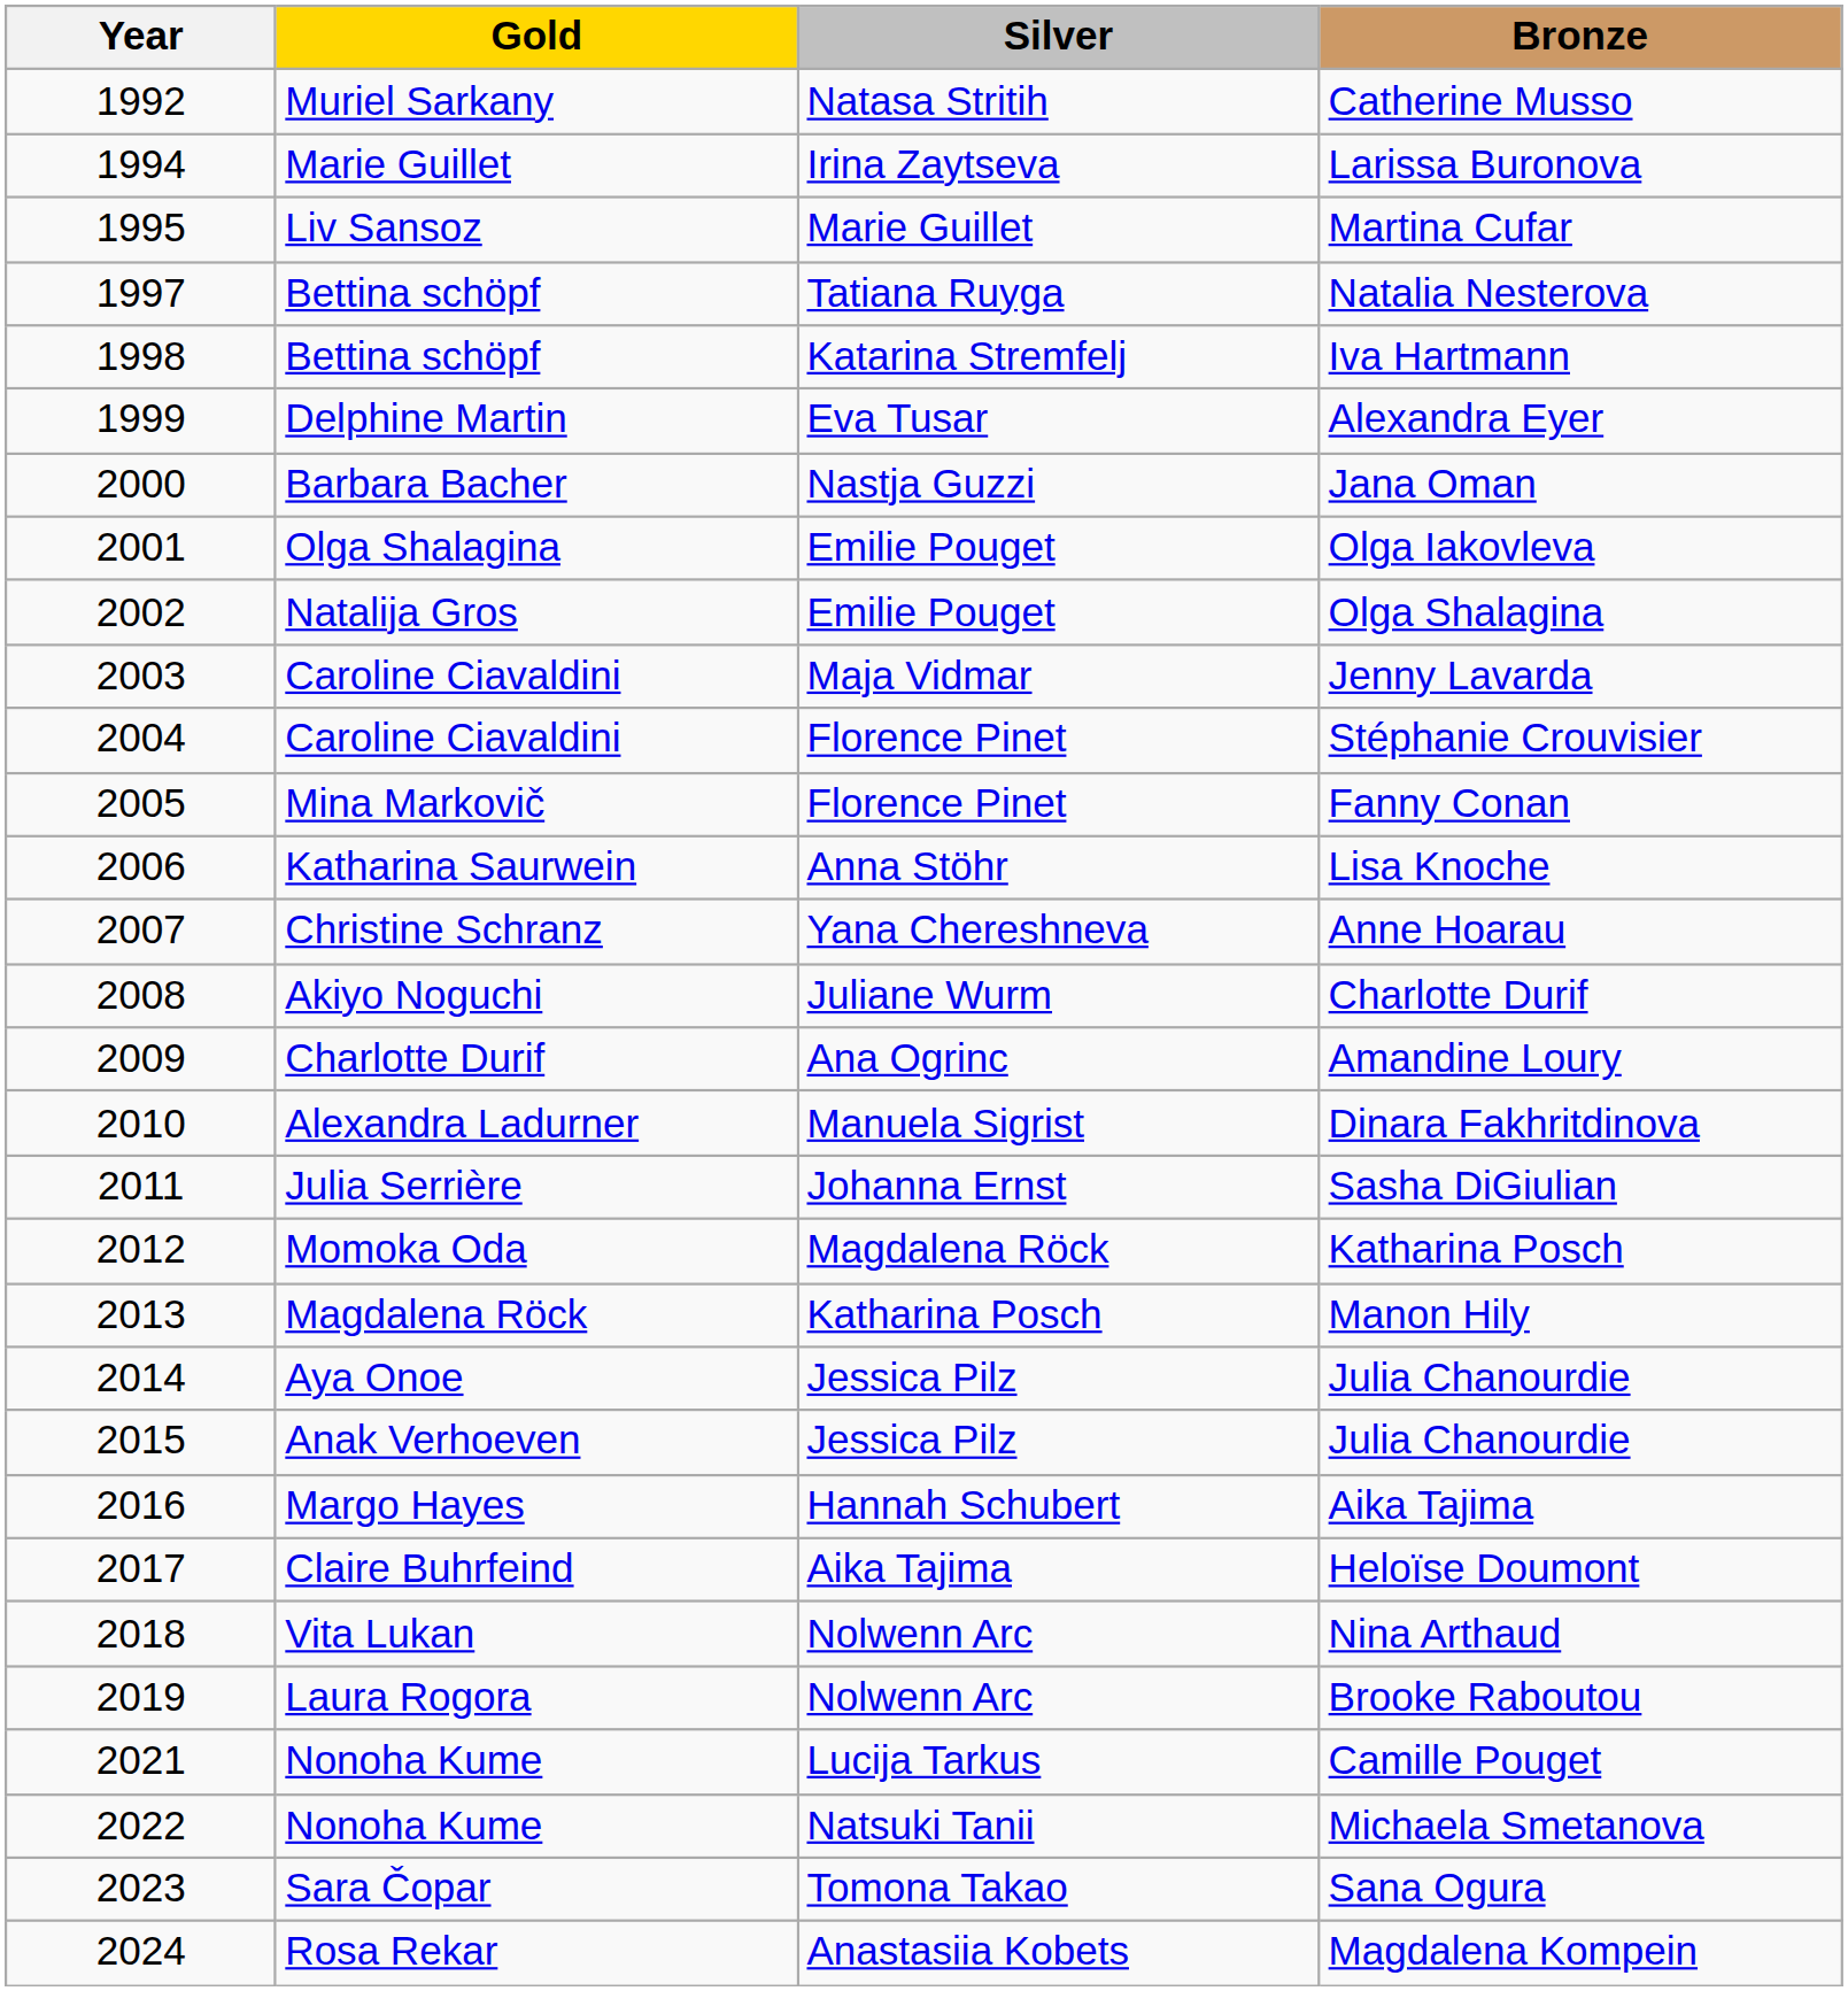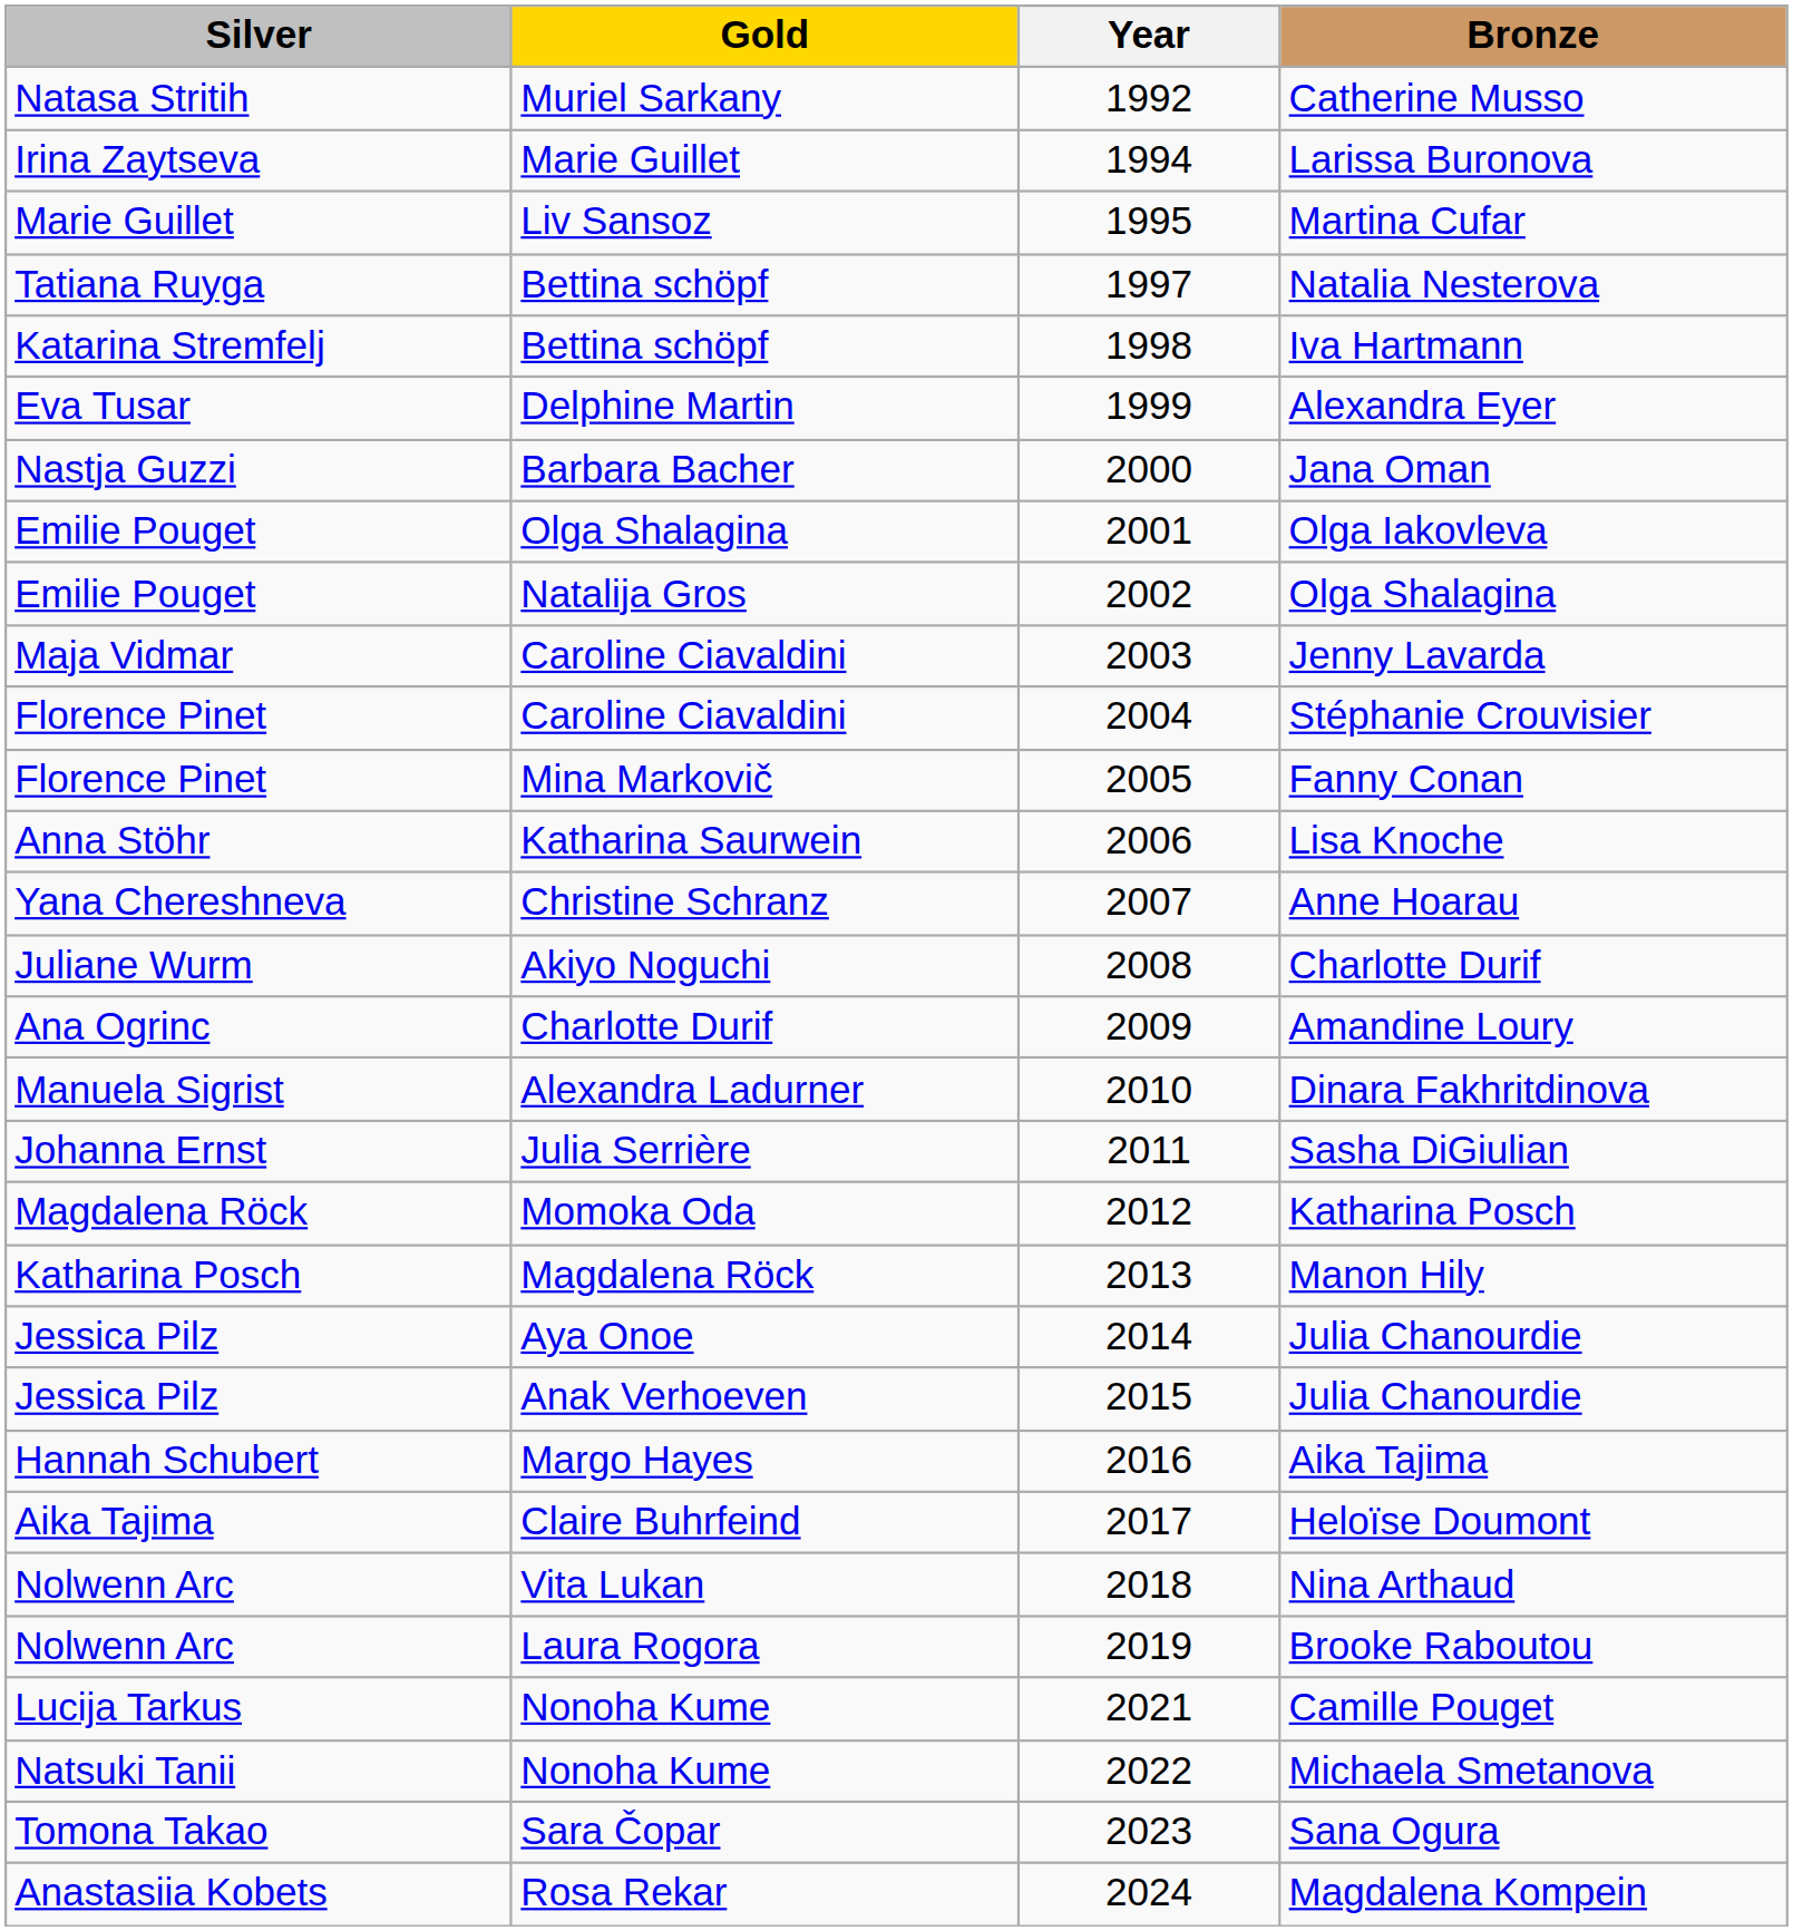 <table class="wikitable">
 <tr>
+<th width="200" style="background:silver;">Silver</th>
+<th width="200" style="background:gold;">Gold</th>
 <th width="100">Year</th>
-<th width="200" style="background:gold;">Gold</th>
-<th width="200" style="background:silver;">Silver</th>
 <th width="200" style="background:#CC9966;">Bronze</th>
 </tr>
 <tr>
+<td> <a href='#'>Natasa Stritih</a></td>
+<td> <a href='#'>Muriel Sarkany</a></td>
 <td align="center">1992</td>
-<td> <a href='#'>Muriel Sarkany</a></td>
-<td> <a href='#'>Natasa Stritih</a></td>
 <td> <a href='#'>Catherine Musso</a></td>
 </tr>
 <tr>
+<td> <a href='#'>Irina Zaytseva</a></td>
+<td> <a href='#'>Marie Guillet</a></td>
 <td align="center">1994</td>
-<td> <a href='#'>Marie Guillet</a></td>
-<td> <a href='#'>Irina Zaytseva</a></td>
 <td> <a href='#'>Larissa Buronova</a></td>
 </tr>
 <tr>
+<td> <a href='#'>Marie Guillet</a></td>
+<td> <a href='#'>Liv Sansoz</a></td>
 <td align="center">1995</td>
-<td> <a href='#'>Liv Sansoz</a></td>
-<td> <a href='#'>Marie Guillet</a></td>
 <td> <a href='#'>Martina Cufar</a></td>
 </tr>
 <tr>
+<td> <a href='#'>Tatiana Ruyga</a></td>
+<td> <a href='#'>Bettina schöpf</a></td>
 <td align="center">1997</td>
-<td> <a href='#'>Bettina schöpf</a></td>
-<td> <a href='#'>Tatiana Ruyga</a></td>
 <td> <a href='#'>Natalia Nesterova</a></td>
 </tr>
 <tr>
+<td> <a href='#'>Katarina Stremfelj</a></td>
+<td> <a href='#'>Bettina schöpf</a></td>
 <td align="center">1998</td>
-<td> <a href='#'>Bettina schöpf</a></td>
-<td> <a href='#'>Katarina Stremfelj</a></td>
 <td> <a href='#'>Iva Hartmann</a></td>
 </tr>
 <tr>
+<td> <a href='#'>Eva Tusar</a></td>
+<td> <a href='#'>Delphine Martin</a></td>
 <td align="center">1999</td>
-<td> <a href='#'>Delphine Martin</a></td>
-<td> <a href='#'>Eva Tusar</a></td>
 <td> <a href='#'>Alexandra Eyer</a></td>
 </tr>
 <tr>
+<td> <a href='#'>Nastja Guzzi</a></td>
+<td> <a href='#'>Barbara Bacher</a></td>
 <td align="center">2000</td>
-<td> <a href='#'>Barbara Bacher</a></td>
-<td> <a href='#'>Nastja Guzzi</a></td>
 <td> <a href='#'>Jana Oman</a></td>
 </tr>
 <tr>
+<td> <a href='#'>Emilie Pouget</a></td>
+<td> <a href='#'>Olga Shalagina</a></td>
 <td align="center">2001</td>
-<td> <a href='#'>Olga Shalagina</a></td>
-<td> <a href='#'>Emilie Pouget</a></td>
 <td> <a href='#'>Olga Iakovleva</a></td>
 </tr>
 <tr>
+<td> <a href='#'>Emilie Pouget</a></td>
+<td> <a href='#'>Natalija Gros</a></td>
 <td align="center">2002</td>
-<td> <a href='#'>Natalija Gros</a></td>
-<td> <a href='#'>Emilie Pouget</a></td>
 <td> <a href='#'>Olga Shalagina</a></td>
 </tr>
 <tr>
+<td> <a href='#'>Maja Vidmar</a></td>
+<td> <a href='#'>Caroline Ciavaldini</a></td>
 <td align="center">2003</td>
-<td> <a href='#'>Caroline Ciavaldini</a></td>
-<td> <a href='#'>Maja Vidmar</a></td>
 <td> <a href='#'>Jenny Lavarda</a></td>
 </tr>
 <tr>
+<td> <a href='#'>Florence Pinet</a></td>
+<td> <a href='#'>Caroline Ciavaldini</a></td>
 <td align="center">2004</td>
-<td> <a href='#'>Caroline Ciavaldini</a></td>
-<td> <a href='#'>Florence Pinet</a></td>
 <td> <a href='#'>Stéphanie Crouvisier</a></td>
 </tr>
 <tr>
+<td> <a href='#'>Florence Pinet</a></td>
+<td> <a href='#'>Mina Markovič</a></td>
 <td align="center">2005</td>
-<td> <a href='#'>Mina Markovič</a></td>
-<td> <a href='#'>Florence Pinet</a></td>
 <td> <a href='#'>Fanny Conan</a></td>
 </tr>
 <tr>
+<td> <a href='#'>Anna Stöhr</a></td>
+<td> <a href='#'>Katharina Saurwein</a></td>
 <td align="center">2006</td>
-<td> <a href='#'>Katharina Saurwein</a></td>
-<td> <a href='#'>Anna Stöhr</a></td>
 <td> <a href='#'>Lisa Knoche</a></td>
 </tr>
 <tr>
+<td> <a href='#'>Yana Chereshneva</a></td>
+<td> <a href='#'>Christine Schranz</a></td>
 <td align="center">2007</td>
-<td> <a href='#'>Christine Schranz</a></td>
-<td> <a href='#'>Yana Chereshneva</a></td>
 <td> <a href='#'>Anne Hoarau</a></td>
 </tr>
 <tr>
+<td> <a href='#'>Juliane Wurm</a></td>
+<td> <a href='#'>Akiyo Noguchi</a></td>
 <td align="center">2008</td>
-<td> <a href='#'>Akiyo Noguchi</a></td>
-<td> <a href='#'>Juliane Wurm</a></td>
 <td> <a href='#'>Charlotte Durif</a></td>
 </tr>
 <tr>
+<td> <a href='#'>Ana Ogrinc</a></td>
+<td> <a href='#'>Charlotte Durif</a></td>
 <td align="center">2009</td>
-<td> <a href='#'>Charlotte Durif</a></td>
-<td> <a href='#'>Ana Ogrinc</a></td>
 <td> <a href='#'>Amandine Loury</a></td>
 </tr>
 <tr>
+<td> <a href='#'>Manuela Sigrist</a></td>
+<td> <a href='#'>Alexandra Ladurner</a></td>
 <td align="center">2010</td>
-<td> <a href='#'>Alexandra Ladurner</a></td>
-<td> <a href='#'>Manuela Sigrist</a></td>
 <td> <a href='#'>Dinara Fakhritdinova</a></td>
 </tr>
 <tr>
+<td> <a href='#'>Johanna Ernst</a></td>
+<td> <a href='#'>Julia Serrière</a></td>
 <td align="center">2011</td>
-<td> <a href='#'>Julia Serrière</a></td>
-<td> <a href='#'>Johanna Ernst</a></td>
 <td> <a href='#'>Sasha DiGiulian</a></td>
 </tr>
 <tr>
+<td> <a href='#'>Magdalena Röck</a></td>
+<td> <a href='#'>Momoka Oda</a></td>
 <td align="center">2012</td>
-<td> <a href='#'>Momoka Oda</a></td>
-<td> <a href='#'>Magdalena Röck</a></td>
 <td> <a href='#'>Katharina Posch</a></td>
 </tr>
 <tr>
+<td> <a href='#'>Katharina Posch</a></td>
+<td> <a href='#'>Magdalena Röck</a></td>
 <td align="center">2013</td>
-<td> <a href='#'>Magdalena Röck</a></td>
-<td> <a href='#'>Katharina Posch</a></td>
 <td> <a href='#'>Manon Hily</a></td>
 </tr>
 <tr>
+<td> <a href='#'>Jessica Pilz</a></td>
+<td> <a href='#'>Aya Onoe</a></td>
 <td align="center">2014</td>
-<td> <a href='#'>Aya Onoe</a></td>
-<td> <a href='#'>Jessica Pilz</a></td>
 <td> <a href='#'>Julia Chanourdie</a></td>
 </tr>
 <tr>
+<td> <a href='#'>Jessica Pilz</a></td>
+<td> <a href='#'>Anak Verhoeven</a></td>
 <td align="center">2015</td>
-<td> <a href='#'>Anak Verhoeven</a></td>
-<td> <a href='#'>Jessica Pilz</a></td>
 <td> <a href='#'>Julia Chanourdie</a></td>
 </tr>
 <tr>
+<td> <a href='#'>Hannah Schubert</a></td>
+<td> <a href='#'>Margo Hayes</a></td>
 <td align="center">2016</td>
-<td> <a href='#'>Margo Hayes</a></td>
-<td> <a href='#'>Hannah Schubert</a></td>
 <td> <a href='#'>Aika Tajima</a></td>
 </tr>
 <tr>
+<td> <a href='#'>Aika Tajima</a></td>
+<td> <a href='#'>Claire Buhrfeind</a></td>
 <td align="center">2017</td>
-<td> <a href='#'>Claire Buhrfeind</a></td>
-<td> <a href='#'>Aika Tajima</a></td>
 <td> <a href='#'>Heloïse Doumont</a></td>
 </tr>
 <tr>
+<td> <a href='#'>Nolwenn Arc</a></td>
+<td> <a href='#'>Vita Lukan</a></td>
 <td align="center">2018</td>
-<td> <a href='#'>Vita Lukan</a></td>
-<td> <a href='#'>Nolwenn Arc</a></td>
 <td> <a href='#'>Nina Arthaud</a></td>
 </tr>
 <tr>
+<td> <a href='#'>Nolwenn Arc</a></td>
+<td> <a href='#'>Laura Rogora</a></td>
 <td align="center">2019</td>
-<td> <a href='#'>Laura Rogora</a></td>
-<td> <a href='#'>Nolwenn Arc</a></td>
 <td> <a href='#'>Brooke Raboutou</a></td>
 </tr>
 <tr>
+<td> <a href='#'>Lucija Tarkus</a></td>
+<td> <a href='#'>Nonoha Kume</a></td>
 <td align="center">2021</td>
-<td> <a href='#'>Nonoha Kume</a></td>
-<td> <a href='#'>Lucija Tarkus</a></td>
 <td> <a href='#'>Camille Pouget</a></td>
 </tr>
 <tr>
+<td> <a href='#'>Natsuki Tanii</a></td>
+<td> <a href='#'>Nonoha Kume</a></td>
 <td align="center">2022</td>
-<td> <a href='#'>Nonoha Kume</a></td>
-<td> <a href='#'>Natsuki Tanii</a></td>
 <td> <a href='#'>Michaela Smetanova</a></td>
 </tr>
 <tr>
+<td> <a href='#'>Tomona Takao</a></td>
+<td> <a href='#'>Sara Čopar</a></td>
 <td align="center">2023</td>
-<td> <a href='#'>Sara Čopar</a></td>
-<td> <a href='#'>Tomona Takao</a></td>
 <td> <a href='#'>Sana Ogura</a></td>
 </tr>
 <tr>
+<td> <a href='#'>Anastasiia Kobets</a></td>
+<td> <a href='#'>Rosa Rekar</a></td>
 <td align="center">2024</td>
-<td> <a href='#'>Rosa Rekar</a></td>
-<td> <a href='#'>Anastasiia Kobets</a></td>
 <td> <a href='#'>Magdalena Kompein</a></td>
 </tr>
 </table>
